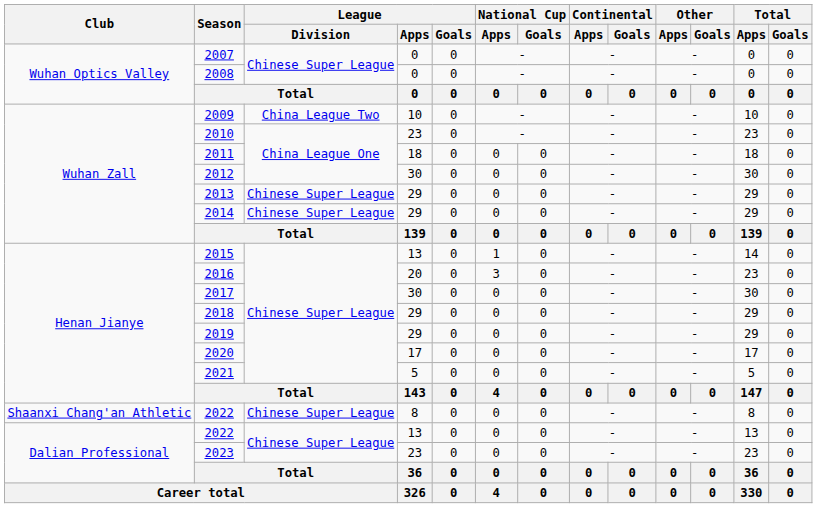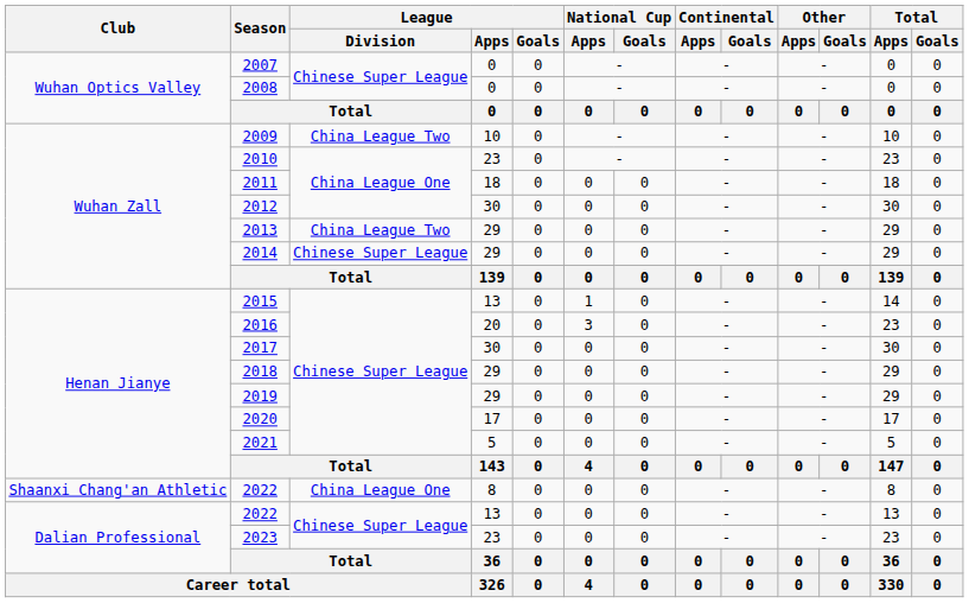 <table class="wikitable" style="text-align: center">
 <tr>
 <th rowspan="2">Club</th>
 <th rowspan="2">Season</th>
 <th colspan="3">League</th>
 <th colspan="2">National Cup</th>
 <th colspan="2">Continental</th>
 <th colspan="2">Other</th>
 <th colspan="2">Total</th>
 </tr>
 <tr>
 <th>Division</th>
 <th>Apps</th>
 <th>Goals</th>
 <th>Apps</th>
 <th>Goals</th>
 <th>Apps</th>
 <th>Goals</th>
 <th>Apps</th>
 <th>Goals</th>
 <th>Apps</th>
 <th>Goals</th>
 </tr>
 <tr>
 <td rowspan="3"><a href='#'>Wuhan Optics Valley</a></td>
 <td><a href='#'>2007</a></td>
 <td rowspan="2"><a href='#'>Chinese Super League</a></td>
 <td>0</td>
 <td>0</td>
 <td colspan="2">-</td>
 <td colspan="2">-</td>
 <td colspan="2">-</td>
 <td>0</td>
 <td>0</td>
 </tr>
 <tr>
 <td><a href='#'>2008</a></td>
 <td>0</td>
 <td>0</td>
 <td colspan="2">-</td>
 <td colspan="2">-</td>
 <td colspan="2">-</td>
 <td>0</td>
 <td>0</td>
 </tr>
 <tr>
 <th colspan="2"><strong>Total</strong></th>
 <th>0</th>
 <th>0</th>
 <th>0</th>
 <th>0</th>
 <th>0</th>
 <th>0</th>
 <th>0</th>
 <th>0</th>
 <th>0</th>
 <th>0</th>
 </tr>
 <tr>
 <td rowspan="7"><a href='#'>Wuhan Zall</a></td>
 <td><a href='#'>2009</a></td>
 <td><a href='#'>China League Two</a></td>
 <td>10</td>
 <td>0</td>
 <td colspan="2">-</td>
 <td colspan="2">-</td>
 <td colspan="2">-</td>
 <td>10</td>
 <td>0</td>
 </tr>
 <tr>
 <td><a href='#'>2010</a></td>
 <td rowspan="3"><a href='#'>China League One</a></td>
 <td>23</td>
 <td>0</td>
 <td colspan="2">-</td>
 <td colspan="2">-</td>
 <td colspan="2">-</td>
 <td>23</td>
 <td>0</td>
 </tr>
 <tr>
 <td><a href='#'>2011</a></td>
 <td>18</td>
 <td>0</td>
 <td>0</td>
 <td>0</td>
 <td colspan="2">-</td>
 <td colspan="2">-</td>
 <td>18</td>
 <td>0</td>
 </tr>
 <tr>
 <td><a href='#'>2012</a></td>
 <td>30</td>
 <td>0</td>
 <td>0</td>
 <td>0</td>
 <td colspan="2">-</td>
 <td colspan="2">-</td>
 <td>30</td>
 <td>0</td>
 </tr>
 <tr>
 <td><a href='#'>2013</a></td>
-<td rowspan="1"><a href='#'>Chinese Super League</a></td>
+<td><a href='#'>China League Two</a></td>
 <td>29</td>
 <td>0</td>
 <td>0</td>
 <td>0</td>
 <td colspan="2">-</td>
 <td colspan="2">-</td>
 <td>29</td>
 <td>0</td>
 </tr>
 <tr>
 <td><a href='#'>2014</a></td>
 <td rowspan="1"><a href='#'>Chinese Super League</a></td>
 <td>29</td>
 <td>0</td>
 <td>0</td>
 <td>0</td>
 <td colspan="2">-</td>
 <td colspan="2">-</td>
 <td>29</td>
 <td>0</td>
 </tr>
 <tr>
 <th colspan="2"><strong>Total</strong></th>
 <th>139</th>
 <th>0</th>
 <th>0</th>
 <th>0</th>
 <th>0</th>
 <th>0</th>
 <th>0</th>
 <th>0</th>
 <th>139</th>
 <th>0</th>
 </tr>
 <tr>
 <td rowspan=8><a href='#'>Henan Jianye</a></td>
 <td><a href='#'>2015</a></td>
 <td rowspan=7><a href='#'>Chinese Super League</a></td>
 <td>13</td>
 <td>0</td>
 <td>1</td>
 <td>0</td>
 <td colspan="2">-</td>
 <td colspan="2">-</td>
 <td>14</td>
 <td>0</td>
 </tr>
 <tr>
 <td><a href='#'>2016</a></td>
 <td>20</td>
 <td>0</td>
 <td>3</td>
 <td>0</td>
 <td colspan="2">-</td>
 <td colspan="2">-</td>
 <td>23</td>
 <td>0</td>
 </tr>
 <tr>
 <td><a href='#'>2017</a></td>
 <td>30</td>
 <td>0</td>
 <td>0</td>
 <td>0</td>
 <td colspan="2">-</td>
 <td colspan="2">-</td>
 <td>30</td>
 <td>0</td>
 </tr>
 <tr>
 <td><a href='#'>2018</a></td>
 <td>29</td>
 <td>0</td>
 <td>0</td>
 <td>0</td>
 <td colspan="2">-</td>
 <td colspan="2">-</td>
 <td>29</td>
 <td>0</td>
 </tr>
 <tr>
 <td><a href='#'>2019</a></td>
 <td>29</td>
 <td>0</td>
 <td>0</td>
 <td>0</td>
 <td colspan="2">-</td>
 <td colspan="2">-</td>
 <td>29</td>
 <td>0</td>
 </tr>
 <tr>
 <td><a href='#'>2020</a></td>
 <td>17</td>
 <td>0</td>
 <td>0</td>
 <td>0</td>
 <td colspan="2">-</td>
 <td colspan="2">-</td>
 <td>17</td>
 <td>0</td>
 </tr>
 <tr>
 <td><a href='#'>2021</a></td>
 <td>5</td>
 <td>0</td>
 <td>0</td>
 <td>0</td>
 <td colspan="2">-</td>
 <td colspan="2">-</td>
 <td>5</td>
 <td>0</td>
 </tr>
 <tr>
 <th colspan="2"><strong>Total</strong></th>
 <th>143</th>
 <th>0</th>
 <th>4</th>
 <th>0</th>
 <th>0</th>
 <th>0</th>
 <th>0</th>
 <th>0</th>
 <th>147</th>
 <th>0</th>
 </tr>
 <tr>
 <td><a href='#'>Shaanxi Chang'an Athletic</a></td>
 <td><a href='#'>2022</a></td>
-<td rowspan="1"><a href='#'>Chinese Super League</a></td>
+<td><a href='#'>China League One</a></td>
 <td>8</td>
 <td>0</td>
 <td>0</td>
 <td>0</td>
 <td colspan="2">-</td>
 <td colspan="2">-</td>
 <td>8</td>
 <td>0</td>
 </tr>
 <tr>
 <td rowspan="3"><a href='#'>Dalian Professional</a></td>
 <td><a href='#'>2022</a></td>
 <td rowspan="2"><a href='#'>Chinese Super League</a></td>
 <td>13</td>
 <td>0</td>
 <td>0</td>
 <td>0</td>
 <td colspan="2">-</td>
 <td colspan="2">-</td>
 <td>13</td>
 <td>0</td>
 </tr>
 <tr>
 <td><a href='#'>2023</a></td>
 <td>23</td>
 <td>0</td>
 <td>0</td>
 <td>0</td>
 <td colspan="2">-</td>
 <td colspan="2">-</td>
 <td>23</td>
 <td>0</td>
 </tr>
 <tr>
 <th colspan="2"><strong>Total</strong></th>
 <th>36</th>
 <th>0</th>
 <th>0</th>
 <th>0</th>
 <th>0</th>
 <th>0</th>
 <th>0</th>
 <th>0</th>
 <th>36</th>
 <th>0</th>
 </tr>
 <tr>
 <th colspan=3>Career total</th>
 <th>326</th>
 <th>0</th>
 <th>4</th>
 <th>0</th>
 <th>0</th>
 <th>0</th>
 <th>0</th>
 <th>0</th>
 <th>330</th>
 <th>0</th>
 </tr>
 </table>
